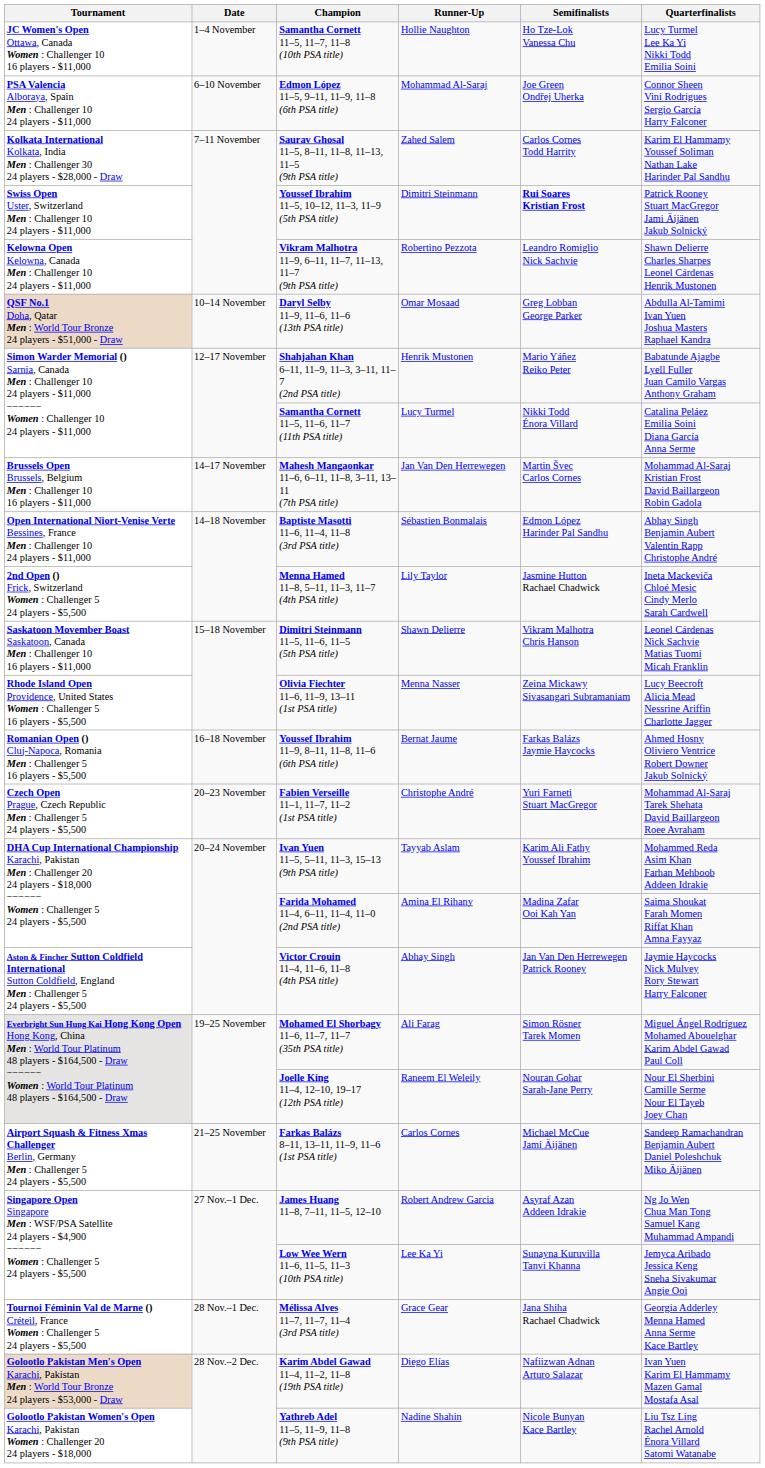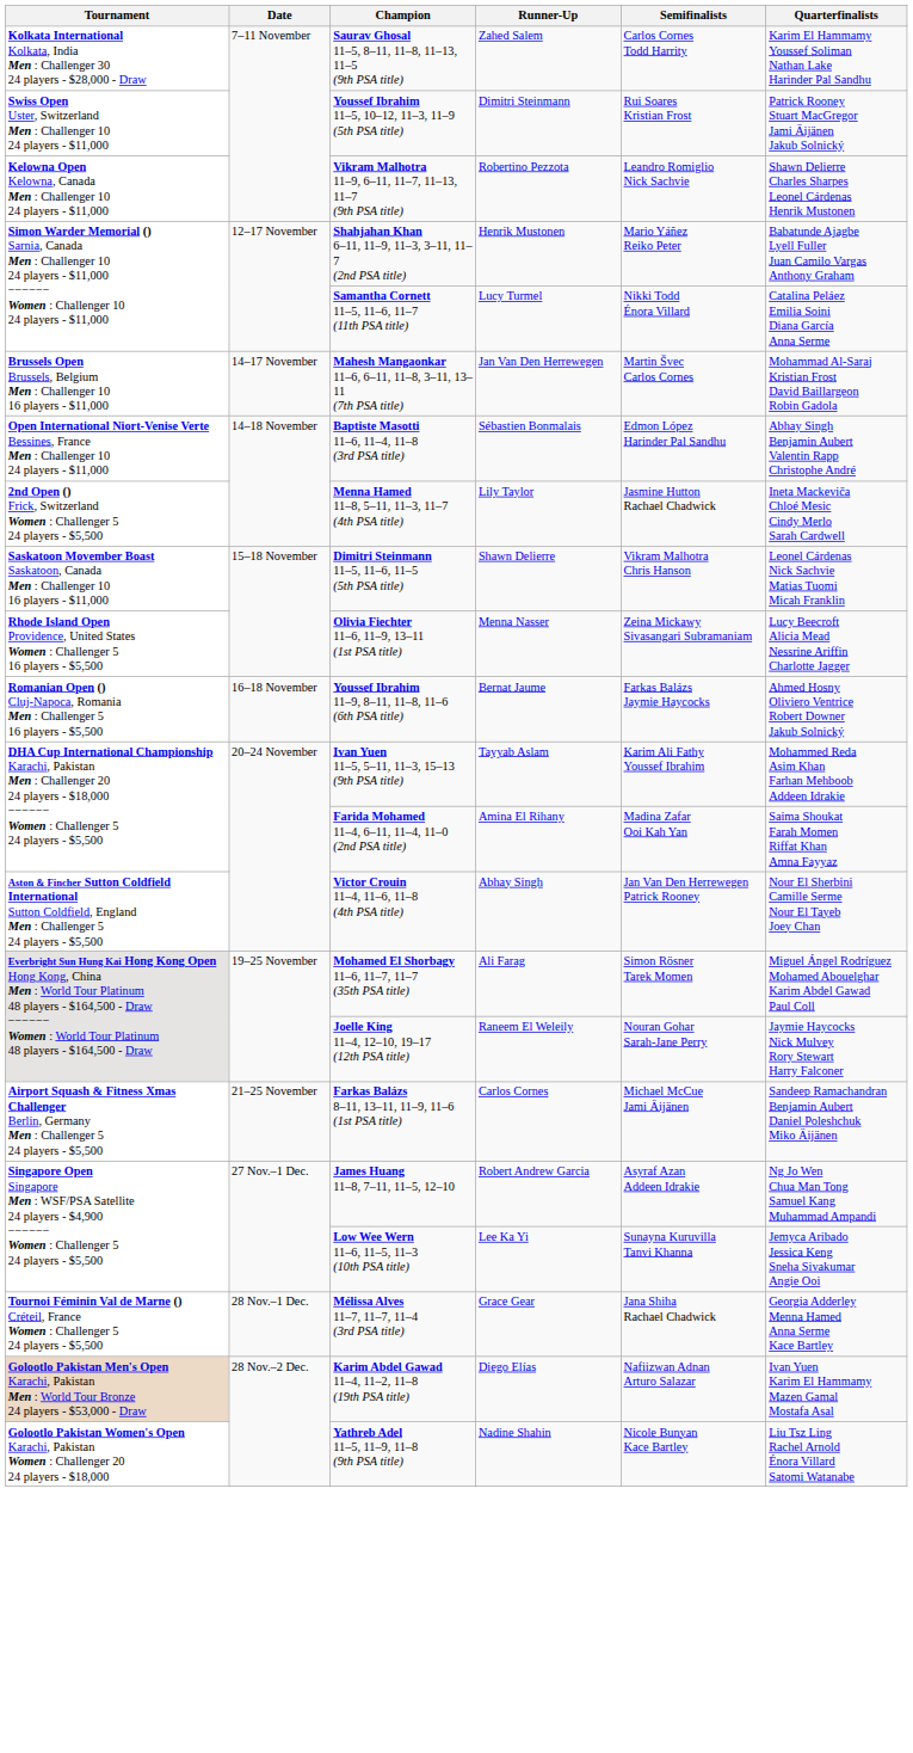 <table class="wikitable" style="font-size:88%">
 <tr>
 <th width=250>Tournament</th>
 <th width=110>Date</th>
 <th width=160>Champion</th>
 <th width=160>Runner-Up</th>
 <th width=160>Semifinalists</th>
 <th width=155>Quarterfinalists</th>
-</tr>
-<tr valign=top>
-<td style="background:#fff;"><strong><a href='#'>JC Women's Open</a></strong><br> <a href='#'>Ottawa</a>, Canada<br><strong> <em>Women</em> </strong>: Challenger 10<br>16 players - $11,000</td>
-<td>1–4 November</td>
-<td> <strong><a href='#'>Samantha Cornett</a></strong><br>11–5, 11–7, 11–8<br><em>(10th PSA title)</em></td>
-<td> <a href='#'>Hollie Naughton</a></td>
-<td> <a href='#'>Ho Tze-Lok</a><br> <a href='#'>Vanessa Chu</a></td>
-<td> <a href='#'>Lucy Turmel</a><br> <a href='#'>Lee Ka Yi</a><br> <a href='#'>Nikki Todd</a><br> <a href='#'>Emilia Soini</a></td>
-</tr>
-<tr valign=top>
-<td style="background:#fff;"><strong><a href='#'>PSA Valencia</a></strong><br> <a href='#'>Alboraya</a>, Spain<br><em> <strong>Men</strong> </em>: Challenger 10<br>24 players - $11,000</td>
-<td>6–10 November</td>
-<td> <strong><a href='#'>Edmon López</a></strong><br>11–5, 9–11, 11–9, 11–8<br><em>(6th PSA title)</em></td>
-<td> <a href='#'>Mohammad Al-Saraj</a></td>
-<td> <a href='#'>Joe Green</a><br> <a href='#'>Ondřej Uherka</a></td>
-<td> <a href='#'>Connor Sheen</a><br> <a href='#'>Vini Rodrigues</a><br> <a href='#'>Sergio García</a><br> <a href='#'>Harry Falconer</a></td>
 </tr>
 <tr valign=top>
 <td style="background:#fff;"><strong><a href='#'>Kolkata International</a></strong><br> <a href='#'>Kolkata</a>, India<br><em> <strong>Men</strong> </em>: Challenger 30<br>24 players - $28,000 - <a href='#'>Draw</a></td>
 <td rowspan=3>7–11 November</td>
 <td> <strong><a href='#'>Saurav Ghosal</a></strong><br>11–5, 8–11, 11–8, 11–13, 11–5<br><em>(9th PSA title)</em></td>
 <td> <a href='#'>Zahed Salem</a></td>
 <td> <a href='#'>Carlos Cornes</a><br> <a href='#'>Todd Harrity</a></td>
 <td> <a href='#'>Karim El Hammamy</a><br> <a href='#'>Youssef Soliman</a><br> <a href='#'>Nathan Lake</a><br> <a href='#'>Harinder Pal Sandhu</a></td>
 </tr>
 <tr valign=top>
 <td style="background:#fff;"><strong><a href='#'>Swiss Open</a></strong><br> <a href='#'>Uster</a>, Switzerland<br><em> <strong>Men</strong> </em>: Challenger 10<br>24 players - $11,000</td>
 <td> <strong><a href='#'>Youssef Ibrahim</a></strong><br>11–5, 10–12, 11–3, 11–9<br><em>(5th PSA title)</em></td>
 <td> <a href='#'>Dimitri Steinmann</a></td>
-<td><strong> <a href='#'>Rui Soares</a><br> <a href='#'>Kristian Frost</a></strong></td>
+<td> <a href='#'>Rui Soares</a><br> <a href='#'>Kristian Frost</a></td>
 <td> <a href='#'>Patrick Rooney</a><br> <a href='#'>Stuart MacGregor</a><br> <a href='#'>Jami Äijänen</a><br> <a href='#'>Jakub Solnický</a></td>
 </tr>
 <tr valign=top>
 <td style="background:#fff;"><strong><a href='#'> Kelowna Open</a></strong><br> <a href='#'>Kelowna</a>, Canada<br><em> <strong>Men</strong> </em>: Challenger 10<br>24 players - $11,000</td>
 <td> <strong><a href='#'>Vikram Malhotra</a></strong><br>11–9, 6–11, 11–7, 11–13, 11–7<br><em>(9th PSA title)</em></td>
 <td> <a href='#'>Robertino Pezzota</a></td>
 <td> <a href='#'>Leandro Romiglio</a><br> <a href='#'>Nick Sachvie</a></td>
 <td> <a href='#'>Shawn Delierre</a><br> <a href='#'>Charles Sharpes</a><br> <a href='#'>Leonel Cárdenas</a><br> <a href='#'>Henrik Mustonen</a></td>
-</tr>
-<tr valign=top>
-<td style="background:#ecd9c6;"><strong><a href='#'>QSF No.1</a></strong><br> <a href='#'>Doha</a>, Qatar<br><em> <strong>Men</strong> </em>: <a href='#'>World Tour Bronze</a><br>24 players - $51,000 - <a href='#'>Draw</a></td>
-<td>10–14 November</td>
-<td> <strong><a href='#'>Daryl Selby</a></strong><br>11–9, 11–6, 11–6<br><em>(13th PSA title)</em></td>
-<td> <a href='#'>Omar Mosaad</a></td>
-<td> <a href='#'>Greg Lobban</a><br> <a href='#'>George Parker</a></td>
-<td> <a href='#'>Abdulla Al-Tamimi</a><br> <a href='#'>Ivan Yuen</a><br> <a href='#'>Joshua Masters</a><br> <a href='#'>Raphael Kandra</a></td>
 </tr>
 <tr valign=top>
 <td rowspan=2 style="background:#fff;"><strong><a href='#'>Simon Warder Memorial</a></strong> <strong>()</strong><br> <a href='#'>Sarnia</a>, Canada<br><em> <strong>Men</strong> </em>: Challenger 10<br>24 players - $11,000<br>−−−−−−<br><strong> <em>Women</em> </strong>: Challenger 10<br>24 players - $11,000</td>
 <td rowspan=2>12–17 November</td>
 <td> <strong><a href='#'>Shahjahan Khan</a></strong><br>6–11, 11–9, 11–3, 3–11, 11–7<br><em>(2nd PSA title)</em></td>
 <td> <a href='#'>Henrik Mustonen</a></td>
 <td> <a href='#'>Mario Yáñez</a><br> <a href='#'>Reiko Peter</a></td>
 <td> <a href='#'>Babatunde Ajagbe</a><br> <a href='#'>Lyell Fuller</a><br> <a href='#'>Juan Camilo Vargas</a><br> <a href='#'>Anthony Graham</a></td>
 </tr>
 <tr valign=top>
 <td> <strong><a href='#'>Samantha Cornett</a></strong><br>11–5, 11–6, 11–7<br><em>(11th PSA title)</em></td>
 <td> <a href='#'>Lucy Turmel</a></td>
 <td> <a href='#'>Nikki Todd</a><br> <a href='#'>Énora Villard</a></td>
 <td> <a href='#'>Catalina Peláez</a><br> <a href='#'>Emilia Soini</a><br> <a href='#'>Diana García</a><br> <a href='#'>Anna Serme</a></td>
 </tr>
 <tr valign=top>
 <td style="background:#fff;"><strong><a href='#'>Brussels Open</a></strong><br> <a href='#'>Brussels</a>, Belgium<br><em> <strong>Men</strong> </em>: Challenger 10<br>16 players - $11,000</td>
 <td>14–17 November</td>
 <td> <strong><a href='#'>Mahesh Mangaonkar</a></strong><br>11–6, 6–11, 11–8, 3–11, 13–11<br><em>(7th PSA title)</em></td>
 <td> <a href='#'>Jan Van Den Herrewegen</a></td>
 <td> <a href='#'>Martin Švec</a><br> <a href='#'>Carlos Cornes</a></td>
 <td> <a href='#'>Mohammad Al-Saraj</a><br> <a href='#'>Kristian Frost</a><br> <a href='#'>David Baillargeon</a><br> <a href='#'>Robin Gadola</a></td>
 </tr>
 <tr valign=top>
 <td style="background:#fff;"><strong><a href='#'>Open International Niort-Venise Verte</a></strong><br> <a href='#'>Bessines</a>, France<br><em> <strong>Men</strong> </em>: Challenger 10<br>24 players - $11,000</td>
 <td rowspan=2>14–18 November</td>
 <td> <strong><a href='#'>Baptiste Masotti</a></strong><br>11–6, 11–4, 11–8<br><em>(3rd PSA title)</em></td>
 <td> <a href='#'>Sébastien Bonmalais</a></td>
 <td> <a href='#'>Edmon López</a><br> <a href='#'>Harinder Pal Sandhu</a></td>
 <td> <a href='#'>Abhay Singh</a><br> <a href='#'>Benjamin Aubert</a><br> <a href='#'>Valentin Rapp</a><br> <a href='#'>Christophe André</a></td>
 </tr>
 <tr valign=top>
 <td style="background:#fff;"><strong><a href='#'>2nd  Open</a></strong> <strong>()</strong><br> <a href='#'>Frick</a>, Switzerland<br><strong> <em>Women</em> </strong>: Challenger 5<br>24 players - $5,500</td>
 <td> <strong><a href='#'>Menna Hamed</a></strong><br>11–8, 5–11, 11–3, 11–7<br><em>(4th PSA title)</em></td>
 <td> <a href='#'>Lily Taylor</a></td>
 <td> <a href='#'>Jasmine Hutton</a><br> Rachael Chadwick</td>
 <td> <a href='#'>Ineta Mackeviča</a><br> <a href='#'>Chloé Mesic</a><br> <a href='#'>Cindy Merlo</a><br> <a href='#'>Sarah Cardwell</a></td>
 </tr>
 <tr valign=top>
 <td style="background:#fff;"><strong><a href='#'>Saskatoon Movember Boast</a></strong><br> <a href='#'>Saskatoon</a>, Canada<br><em> <strong>Men</strong> </em>: Challenger 10<br>16 players - $11,000</td>
 <td rowspan=2>15–18 November</td>
 <td> <strong><a href='#'>Dimitri Steinmann</a></strong><br>11–5, 11–6, 11–5<br><em>(5th PSA title)</em></td>
 <td> <a href='#'>Shawn Delierre</a></td>
 <td> <a href='#'>Vikram Malhotra</a><br> <a href='#'>Chris Hanson</a></td>
 <td> <a href='#'>Leonel Cárdenas</a><br> <a href='#'>Nick Sachvie</a><br> <a href='#'>Matias Tuomi</a><br> <a href='#'>Micah Franklin</a></td>
 </tr>
 <tr valign=top>
 <td style="background:#fff;"><strong><a href='#'>Rhode Island Open</a></strong><br> <a href='#'>Providence</a>, United States<br><strong> <em>Women</em> </strong>: Challenger 5<br>16 players - $5,500</td>
 <td> <strong><a href='#'>Olivia Fiechter</a></strong><br>11–6, 11–9, 13–11<br><em>(1st PSA title)</em></td>
 <td> <a href='#'>Menna Nasser</a></td>
 <td> <a href='#'>Zeina Mickawy</a><br> <a href='#'>Sivasangari Subramaniam</a></td>
 <td> <a href='#'>Lucy Beecroft</a><br> <a href='#'>Alicia Mead</a><br> <a href='#'>Nessrine Ariffin</a><br> <a href='#'>Charlotte Jagger</a></td>
 </tr>
 <tr valign=top>
 <td style="background:#fff;"><strong><a href='#'>Romanian Open</a></strong> <strong>()</strong><br> <a href='#'>Cluj-Napoca</a>, Romania<br><em> <strong>Men</strong> </em>: Challenger 5<br>16 players - $5,500</td>
 <td>16–18 November</td>
 <td> <strong><a href='#'>Youssef Ibrahim</a></strong><br>11–9, 8–11, 11–8, 11–6<br><em>(6th PSA title)</em></td>
 <td> <a href='#'>Bernat Jaume</a></td>
 <td> <a href='#'>Farkas Balázs</a><br> <a href='#'>Jaymie Haycocks</a></td>
 <td> <a href='#'>Ahmed Hosny</a><br> <a href='#'>Oliviero Ventrice</a><br> <a href='#'>Robert Downer</a><br> <a href='#'>Jakub Solnický</a></td>
 </tr>
 <tr valign=top>
-<td style="background:#fff;"><strong><a href='#'>Czech Open</a></strong><br> <a href='#'>Prague</a>, Czech Republic<br><em> <strong>Men</strong> </em>: Challenger 5<br>24 players - $5,500</td>
-<td>20–23 November</td>
-<td> <strong><a href='#'>Fabien Verseille</a></strong><br>11–1, 11–7, 11–2<br><em>(1st PSA title)</em></td>
-<td> <a href='#'>Christophe André</a></td>
-<td> <a href='#'>Yuri Farneti</a><br> <a href='#'>Stuart MacGregor</a></td>
-<td> <a href='#'>Mohammad Al-Saraj</a><br> <a href='#'>Tarek Shehata</a><br> <a href='#'>David Baillargeon</a><br> <a href='#'>Roee Avraham</a></td>
-</tr>
-<tr valign=top>
 <td rowspan=2 style="background:#fff;"><strong><a href='#'>DHA Cup International Championship</a></strong><br> <a href='#'>Karachi</a>, Pakistan<br><em> <strong>Men</strong> </em>: Challenger 20<br>24 players - $18,000<br>−−−−−−<br><strong> <em>Women</em> </strong>: Challenger 5<br>24 players - $5,500</td>
 <td rowspan=3>20–24 November</td>
 <td> <strong><a href='#'>Ivan Yuen</a></strong><br>11–5, 5–11, 11–3, 15–13<br><em>(9th PSA title)</em></td>
 <td> <a href='#'>Tayyab Aslam</a></td>
 <td> <a href='#'>Karim Ali Fathy</a><br> <a href='#'>Youssef Ibrahim</a></td>
 <td> <a href='#'>Mohammed Reda</a><br> <a href='#'>Asim Khan</a><br> <a href='#'>Farhan Mehboob</a><br> <a href='#'>Addeen Idrakie</a></td>
 </tr>
 <tr valign=top>
 <td> <strong><a href='#'>Farida Mohamed</a></strong><br>11–4, 6–11, 11–4, 11–0<br><em>(2nd PSA title)</em></td>
 <td> <a href='#'>Amina El Rihany</a></td>
 <td> <a href='#'>Madina Zafar</a><br> <a href='#'>Ooi Kah Yan</a></td>
 <td> <a href='#'>Saima Shoukat</a><br> <a href='#'>Farah Momen</a><br> <a href='#'>Riffat Khan</a><br> <a href='#'>Amna Fayyaz</a></td>
 </tr>
 <tr valign=top>
 <td style="background:#fff;"><strong><a href='#'><small>Aston & Fincher</small> Sutton Coldfield International</a></strong><br> <a href='#'>Sutton Coldfield</a>, England<br><em> <strong>Men</strong> </em>: Challenger 5<br>24 players - $5,500</td>
 <td> <strong><a href='#'>Victor Crouin</a></strong><br>11–4, 11–6, 11–8<br><em>(4th PSA title)</em></td>
 <td> <a href='#'>Abhay Singh</a></td>
 <td> <a href='#'>Jan Van Den Herrewegen</a><br> <a href='#'>Patrick Rooney</a></td>
-<td> <a href='#'>Jaymie Haycocks</a><br> <a href='#'>Nick Mulvey</a><br> <a href='#'>Rory Stewart</a><br> <a href='#'>Harry Falconer</a></td>
+<td> <a href='#'>Nour El Sherbini</a><br> <a href='#'>Camille Serme</a><br> <a href='#'>Nour El Tayeb</a><br> <a href='#'>Joey Chan</a></td>
 </tr>
 <tr valign=top>
 <td rowspan=2 style="background:#E5E4E2;"><strong><a href='#'><small>Everbright Sun Hung Kai</small> Hong Kong Open</a></strong><br> <a href='#'>Hong Kong</a>, China<br><em> <strong>Men</strong> </em>: <a href='#'>World Tour Platinum</a><br>48 players - $164,500 - <a href='#'>Draw</a><br>−−−−−−<br><strong> <em>Women</em> </strong>: <a href='#'>World Tour Platinum</a><br>48 players - $164,500 - <a href='#'>Draw</a></td>
 <td rowspan=2>19–25 November</td>
 <td> <strong><a href='#'>Mohamed El Shorbagy</a></strong><br>11–6, 11–7, 11–7<br><em>(35th PSA title)</em></td>
 <td> <a href='#'>Ali Farag</a></td>
 <td> <a href='#'>Simon Rösner</a><br> <a href='#'>Tarek Momen</a></td>
 <td> <a href='#'>Miguel Ángel Rodríguez</a><br> <a href='#'>Mohamed Abouelghar</a><br> <a href='#'>Karim Abdel Gawad</a><br> <a href='#'>Paul Coll</a></td>
 </tr>
 <tr valign=top>
 <td> <strong><a href='#'>Joelle King</a></strong><br>11–4, 12–10, 19–17<br><em>(12th PSA title)</em></td>
 <td> <a href='#'>Raneem El Weleily</a></td>
 <td> <a href='#'>Nouran Gohar</a><br> <a href='#'>Sarah-Jane Perry</a></td>
-<td> <a href='#'>Nour El Sherbini</a><br> <a href='#'>Camille Serme</a><br> <a href='#'>Nour El Tayeb</a><br> <a href='#'>Joey Chan</a></td>
+<td> <a href='#'>Jaymie Haycocks</a><br> <a href='#'>Nick Mulvey</a><br> <a href='#'>Rory Stewart</a><br> <a href='#'>Harry Falconer</a></td>
 </tr>
 <tr valign=top>
 <td style="background:#fff;"><strong><a href='#'>Airport Squash & Fitness Xmas Challenger</a></strong><br> <a href='#'>Berlin</a>, Germany<br><em> <strong>Men</strong> </em>: Challenger 5<br>24 players - $5,500</td>
 <td>21–25 November</td>
 <td> <strong><a href='#'>Farkas Balázs</a></strong><br>8–11, 13–11, 11–9, 11–6<br><em>(1st PSA title)</em></td>
 <td> <a href='#'>Carlos Cornes</a></td>
 <td> <a href='#'>Michael McCue</a><br> <a href='#'>Jami Äijänen</a></td>
 <td> <a href='#'>Sandeep Ramachandran</a><br> <a href='#'>Benjamin Aubert</a><br> <a href='#'>Daniel Poleshchuk</a><br> <a href='#'>Miko Äijänen</a></td>
 </tr>
 <tr valign=top>
 <td rowspan=2 style="background:#fff;"><strong><a href='#'>Singapore Open</a></strong><br> <a href='#'>Singapore</a><br><strong> <em>Men</em> </strong>: WSF/PSA Satellite<br>24 players - $4,900<br>−−−−−−<br><strong> <em>Women</em> </strong>: Challenger 5<br>24 players - $5,500</td>
 <td rowspan=2>27 Nov.–1 Dec.</td>
 <td> <strong><a href='#'>James Huang</a></strong><br>11–8, 7–11, 11–5, 12–10</td>
 <td> <a href='#'>Robert Andrew Garcia</a></td>
 <td> <a href='#'>Asyraf Azan</a><br> <a href='#'>Addeen Idrakie</a></td>
 <td> <a href='#'>Ng Jo Wen</a><br> <a href='#'>Chua Man Tong</a><br> <a href='#'>Samuel Kang</a><br> <a href='#'>Muhammad Ampandi</a></td>
 </tr>
 <tr valign=top>
 <td> <strong><a href='#'>Low Wee Wern</a></strong><br>11–6, 11–5, 11–3<br><em>(10th PSA title)</em></td>
 <td> <a href='#'>Lee Ka Yi</a></td>
 <td> <a href='#'>Sunayna Kuruvilla</a><br> <a href='#'>Tanvi Khanna</a></td>
 <td> <a href='#'>Jemyca Aribado</a><br> <a href='#'>Jessica Keng</a><br> <a href='#'>Sneha Sivakumar</a><br> <a href='#'>Angie Ooi</a></td>
 </tr>
 <tr valign=top>
 <td style="background:#fff;"><strong><a href='#'>Tournoi Féminin Val de Marne</a></strong> <strong>()</strong><br> <a href='#'>Créteil</a>, France<br><strong> <em>Women</em> </strong>: Challenger 5<br>24 players - $5,500</td>
 <td>28 Nov.–1 Dec.</td>
 <td> <strong><a href='#'>Mélissa Alves</a></strong><br>11–7, 11–7, 11–4<br><em>(3rd PSA title)</em></td>
 <td> <a href='#'>Grace Gear</a></td>
 <td> <a href='#'>Jana Shiha</a><br> Rachael Chadwick</td>
 <td> <a href='#'>Georgia Adderley</a><br> <a href='#'>Menna Hamed</a><br> <a href='#'>Anna Serme</a><br> <a href='#'>Kace Bartley</a></td>
 </tr>
 <tr valign=top>
 <td style="background:#ecd9c6;"><strong><a href='#'>Golootlo Pakistan Men's Open</a></strong><br> <a href='#'>Karachi</a>, Pakistan<br><em> <strong>Men</strong> </em>: <a href='#'>World Tour Bronze</a><br>24 players - $53,000 - <a href='#'>Draw</a></td>
 <td rowspan=2>28 Nov.–2 Dec.</td>
 <td> <strong><a href='#'>Karim Abdel Gawad</a></strong><br>11–4, 11–2, 11–8<br><em>(19th PSA title)</em></td>
 <td> <a href='#'>Diego Elías</a></td>
 <td> <a href='#'>Nafiizwan Adnan</a><br> <a href='#'>Arturo Salazar</a></td>
 <td> <a href='#'>Ivan Yuen</a><br> <a href='#'>Karim El Hammamy</a><br> <a href='#'>Mazen Gamal</a><br> <a href='#'>Mostafa Asal</a></td>
 </tr>
 <tr valign=top>
 <td style="background:#fff;"><strong><a href='#'>Golootlo Pakistan Women's Open</a></strong><br> <a href='#'>Karachi</a>, Pakistan<br><strong> <em>Women</em> </strong>: Challenger 20<br>24 players - $18,000</td>
 <td> <strong><a href='#'>Yathreb Adel</a></strong><br>11–5, 11–9, 11–8<br><em>(9th PSA title)</em></td>
 <td> <a href='#'>Nadine Shahin</a></td>
 <td> <a href='#'>Nicole Bunyan</a><br> <a href='#'>Kace Bartley</a></td>
 <td> <a href='#'>Liu Tsz Ling</a><br> <a href='#'>Rachel Arnold</a><br> <a href='#'>Énora Villard</a><br> <a href='#'>Satomi Watanabe</a></td>
 </tr>
 </table>
